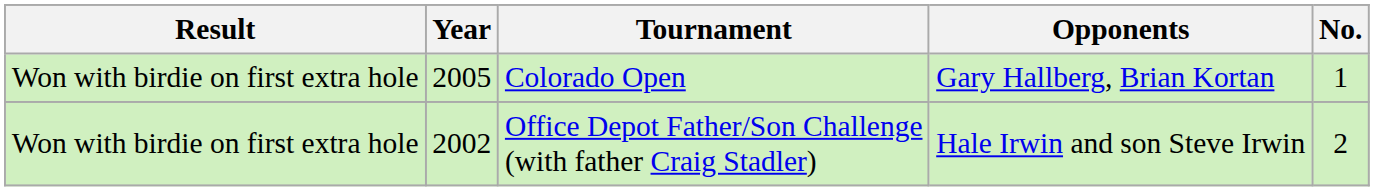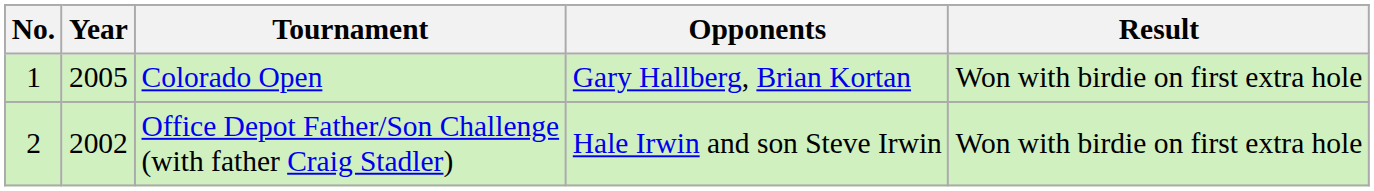 <table class="wikitable" style="font-size:95%;">
 <tr>
-<th>Result</th>
+<th>No.</th>
 <th>Year</th>
 <th>Tournament</th>
 <th>Opponents</th>
-<th>No.</th>
+<th>Result</th>
 </tr>
 <tr style="background:#D0F0C0;">
-<td>Won with birdie on first extra hole</td>
+<td align=center>1</td>
 <td>2005</td>
 <td><a href='#'>Colorado Open</a></td>
 <td> <a href='#'>Gary Hallberg</a>,  <a href='#'>Brian Kortan</a></td>
-<td align=center>1</td>
+<td>Won with birdie on first extra hole</td>
 </tr>
 <tr style="background:#D0F0C0;">
-<td>Won with birdie on first extra hole</td>
+<td align=center>2</td>
 <td>2002</td>
 <td><a href='#'>Office Depot Father/Son Challenge</a><br>(with father <a href='#'>Craig Stadler</a>)</td>
 <td> <a href='#'>Hale Irwin</a> and son Steve Irwin</td>
-<td align=center>2</td>
+<td>Won with birdie on first extra hole</td>
 </tr>
 </table>
